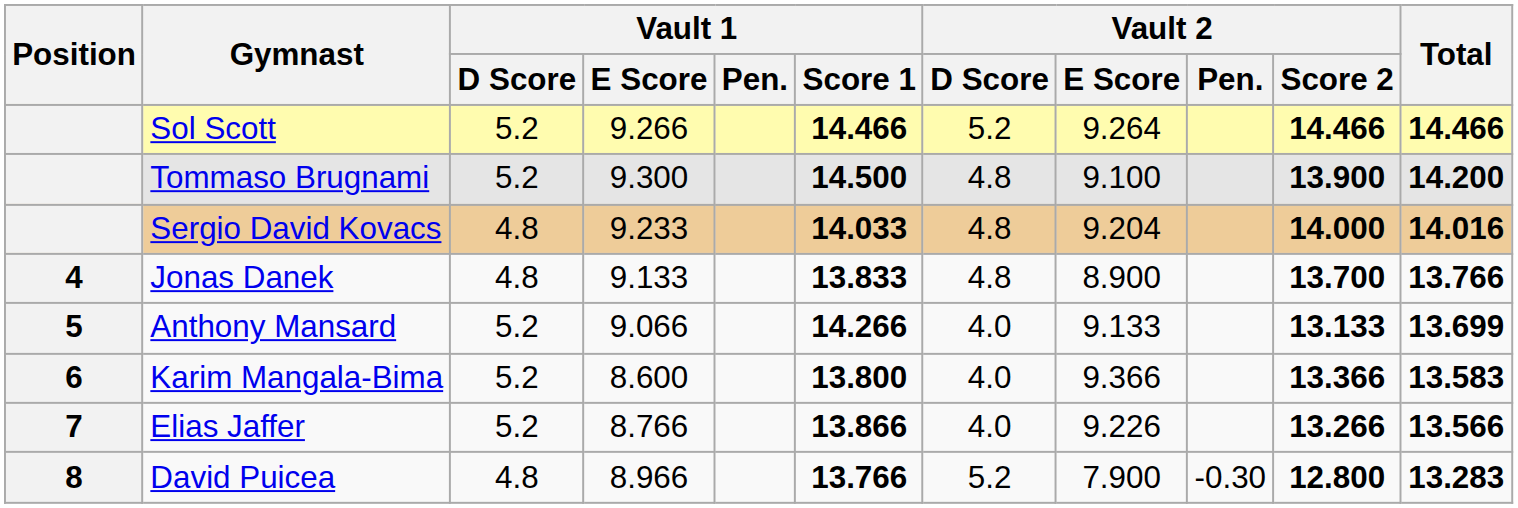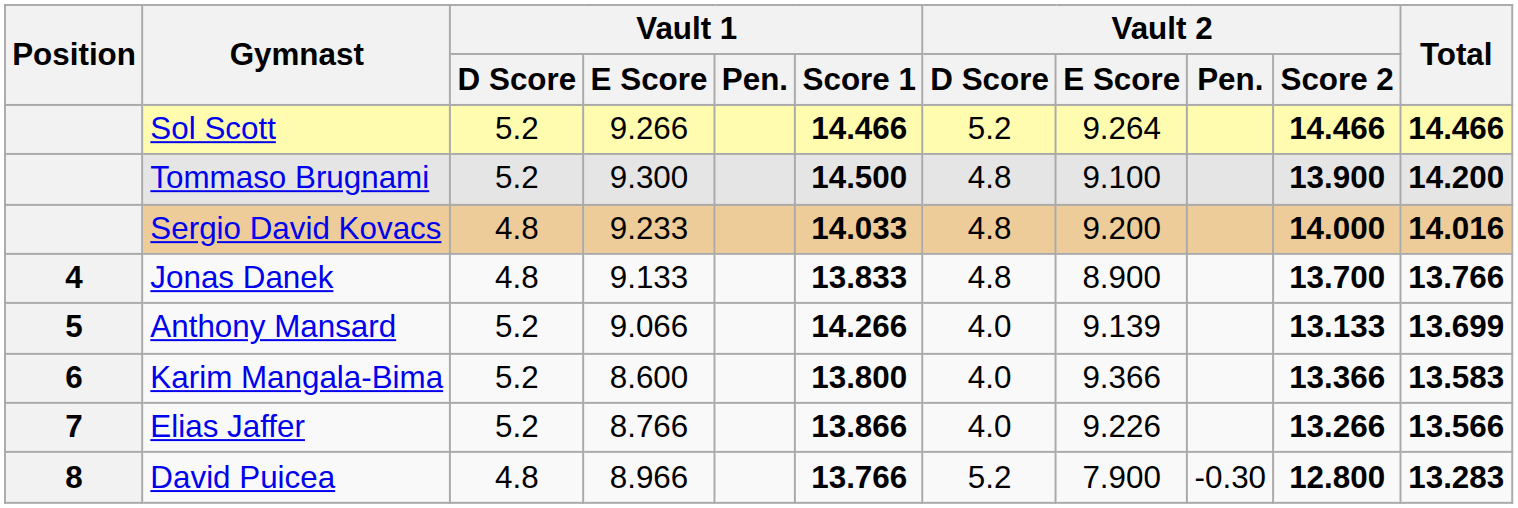 <table style="text-align:center;" class="wikitable sortable">
 <tr>
 <th rowspan="2">Position</th>
 <th rowspan="2">Gymnast</th>
 <th colspan="4">Vault 1</th>
 <th colspan="4">Vault 2</th>
 <th rowspan="2">Total</th>
 </tr>
 <tr>
 <th>D Score</th>
 <th>E Score</th>
 <th>Pen.</th>
 <th>Score 1</th>
 <th>D Score</th>
 <th>E Score</th>
 <th>Pen.</th>
 <th>Score 2</th>
 </tr>
 <tr style="background:#fffcaf;">
 <th scope="row" style="text-align:center"></th>
 <td style="text-align:left;"> <a href='#'>Sol Scott</a></td>
 <td>5.2</td>
 <td>9.266</td>
 <td></td>
 <td><strong>14.466</strong></td>
 <td>5.2</td>
 <td>9.264</td>
 <td></td>
 <td><strong>14.466</strong></td>
 <td><strong>14.466</strong></td>
 </tr>
 <tr style="background:#e5e5e5;">
 <th scope="row" style="text-align:center"></th>
 <td style="text-align:left;"> <a href='#'>Tommaso Brugnami</a></td>
 <td>5.2</td>
 <td>9.300</td>
 <td></td>
 <td><strong>14.500</strong></td>
 <td>4.8</td>
 <td>9.100</td>
 <td></td>
 <td><strong>13.900</strong></td>
 <td><strong>14.200</strong></td>
 </tr>
 <tr style="background:#ec9;">
 <th scope="row" style="text-align:center"></th>
 <td style="text-align:left;"> <a href='#'>Sergio David Kovacs</a></td>
 <td>4.8</td>
 <td>9.233</td>
 <td></td>
 <td><strong>14.033</strong></td>
 <td>4.8</td>
-<td>9.204</td>
+<td>9.200</td>
 <td></td>
 <td><strong>14.000</strong></td>
 <td><strong>14.016</strong></td>
 </tr>
 <tr>
 <th>4</th>
 <td style="text-align:left;"> <a href='#'>Jonas Danek</a></td>
 <td>4.8</td>
 <td>9.133</td>
 <td></td>
 <td><strong>13.833</strong></td>
 <td>4.8</td>
 <td>8.900</td>
 <td></td>
 <td><strong>13.700</strong></td>
 <td><strong>13.766</strong></td>
 </tr>
 <tr>
 <th>5</th>
 <td style="text-align:left;"> <a href='#'>Anthony Mansard</a></td>
 <td>5.2</td>
 <td>9.066</td>
 <td></td>
 <td><strong>14.266</strong></td>
 <td>4.0</td>
-<td>9.133</td>
+<td>9.139</td>
 <td></td>
 <td><strong>13.133</strong></td>
 <td><strong>13.699</strong></td>
 </tr>
 <tr>
 <th>6</th>
 <td style="text-align:left;"> <a href='#'>Karim Mangala-Bima</a></td>
 <td>5.2</td>
 <td>8.600</td>
 <td></td>
 <td><strong>13.800</strong></td>
 <td>4.0</td>
 <td>9.366</td>
 <td></td>
 <td><strong>13.366</strong></td>
 <td><strong>13.583</strong></td>
 </tr>
 <tr>
 <th>7</th>
 <td style="text-align:left;"> <a href='#'>Elias Jaffer</a></td>
 <td>5.2</td>
 <td>8.766</td>
 <td></td>
 <td><strong>13.866</strong></td>
 <td>4.0</td>
 <td>9.226</td>
 <td></td>
 <td><strong>13.266</strong></td>
 <td><strong>13.566</strong></td>
 </tr>
 <tr>
 <th>8</th>
 <td style="text-align:left;"> <a href='#'>David Puicea</a></td>
 <td>4.8</td>
 <td>8.966</td>
 <td></td>
 <td><strong>13.766</strong></td>
 <td>5.2</td>
 <td>7.900</td>
 <td>-0.30</td>
 <td><strong>12.800</strong></td>
 <td><strong>13.283</strong></td>
 </tr>
 </table>
